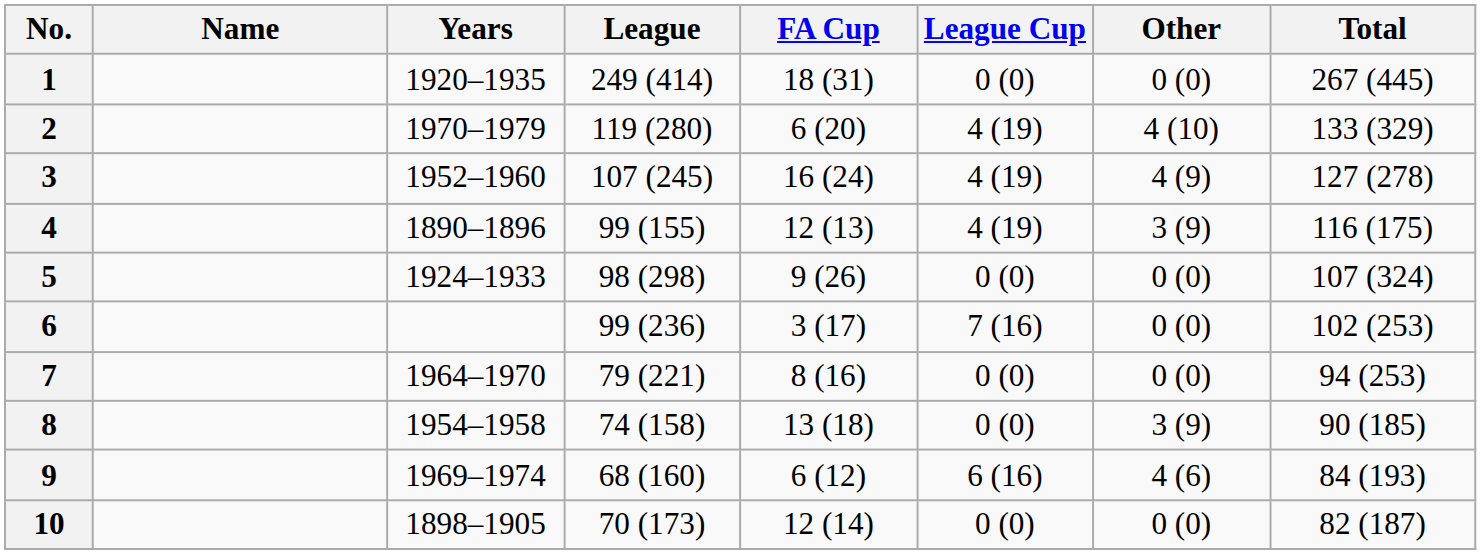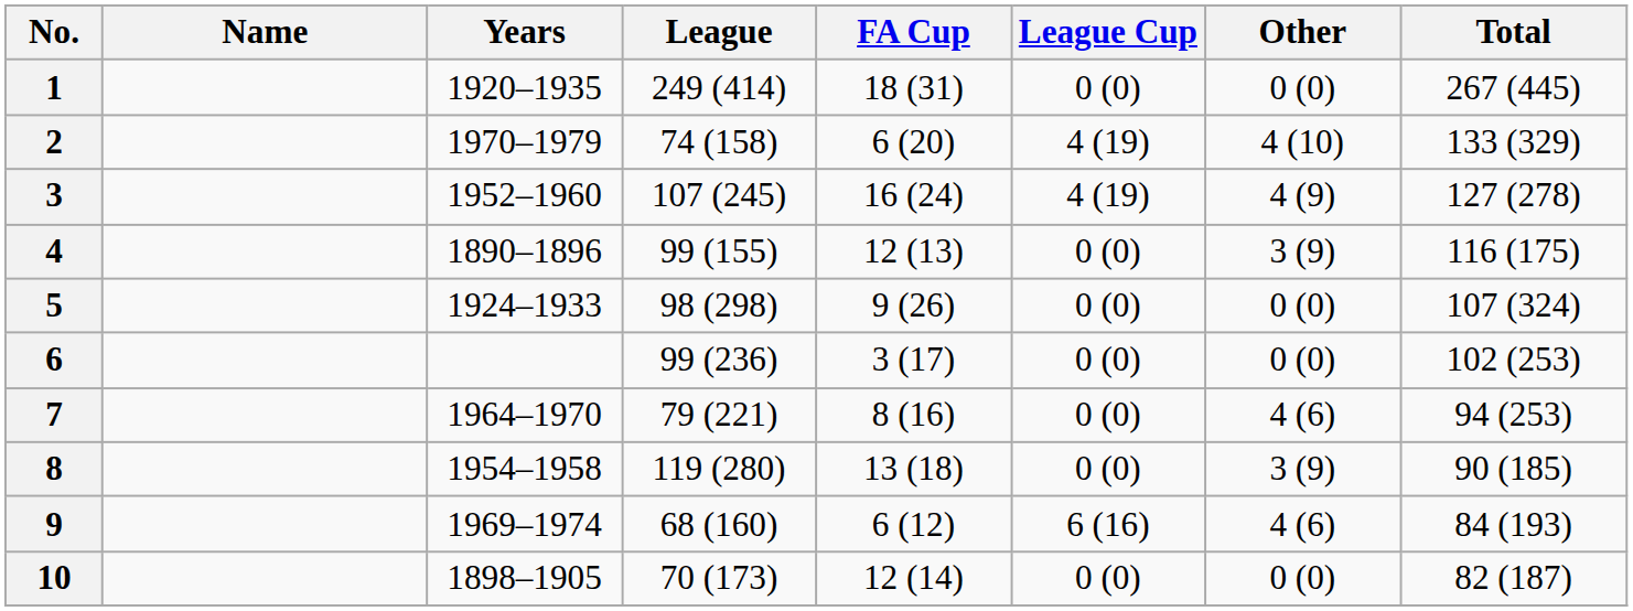 <table class="wikitable sortable" style=text-align:center>
 <tr>
 <th width=6%>No.</th>
 <th width=20%>Name</th>
 <th width=12%>Years</th>
 <th width=12% data-sort-type=number>League</th>
 <th width=12% data-sort-type=number><a href='#'>FA Cup</a></th>
 <th width=12% data-sort-type=number><a href='#'>League Cup</a></th>
 <th width=12% data-sort-type=number>Other</th>
 <th width=14% data-sort-type=number>Total</th>
 </tr>
 <tr>
 <th>1</th>
 <td style=text-align:left></td>
 <td>1920–1935</td>
 <td>249 (414)</td>
 <td>18 (31)</td>
 <td>0 (0)</td>
 <td>0 (0)</td>
 <td>267 (445)</td>
 </tr>
 <tr>
 <th>2</th>
 <td style=text-align:left></td>
 <td>1970–1979</td>
-<td>119 (280)</td>
+<td>74 (158)</td>
 <td data-sort-value=6.1>6 (20)</td>
 <td>4 (19)</td>
 <td data-sort-value=4.1>4 (10)</td>
 <td>133 (329)</td>
 </tr>
 <tr>
 <th>3</th>
 <td style=text-align:left></td>
 <td>1952–1960</td>
 <td>107 (245)</td>
 <td>16 (24)</td>
 <td>4 (19)</td>
 <td data-sort-value=4.2>4 (9)</td>
 <td>127 (278)</td>
 </tr>
 <tr>
 <th>4</th>
 <td style=text-align:left></td>
 <td>1890–1896</td>
 <td data-sort-value=99.2>99 (155)</td>
 <td data-sort-value=12.2>12 (13)</td>
-<td>4 (19)</td>
+<td>0 (0)</td>
 <td>3 (9)</td>
 <td>116 (175)</td>
 </tr>
 <tr>
 <th>5</th>
 <td style=text-align:left></td>
 <td>1924–1933</td>
 <td>98 (298)</td>
 <td>9 (26)</td>
 <td>0 (0)</td>
 <td>0 (0)</td>
 <td>107 (324)</td>
 </tr>
 <tr>
 <th>6</th>
 <td style=text-align:left></td>
 <td></td>
 <td data-sort-value=99.1>99 (236)</td>
 <td>3 (17)</td>
-<td>7 (16)</td>
+<td>0 (0)</td>
 <td>0 (0)</td>
 <td>102 (253)</td>
 </tr>
 <tr>
 <th>7</th>
 <td style=text-align:left></td>
 <td>1964–1970</td>
 <td>79 (221)</td>
 <td>8 (16)</td>
 <td>0 (0)</td>
-<td>0 (0)</td>
+<td data-sort-value=4.3>4 (6)</td>
 <td>94 (253)</td>
 </tr>
 <tr>
 <th>8</th>
 <td style=text-align:left></td>
 <td>1954–1958</td>
-<td>74 (158)</td>
+<td>119 (280)</td>
 <td>13 (18)</td>
 <td>0 (0)</td>
 <td>3 (9)</td>
 <td>90 (185)</td>
 </tr>
 <tr>
 <th>9</th>
 <td style=text-align:left></td>
 <td>1969–1974</td>
 <td>68 (160)</td>
 <td data-sort-value=6.2>6 (12)</td>
 <td>6 (16)</td>
 <td data-sort-value=4.3>4 (6)</td>
 <td>84 (193)</td>
 </tr>
 <tr>
 <th>10</th>
 <td style=text-align:left></td>
 <td>1898–1905</td>
 <td>70 (173)</td>
 <td data-sort-value=12.1>12 (14)</td>
 <td>0 (0)</td>
 <td>0 (0)</td>
 <td>82 (187)</td>
 </tr>
 <tr>
 </tr>
 </table>
